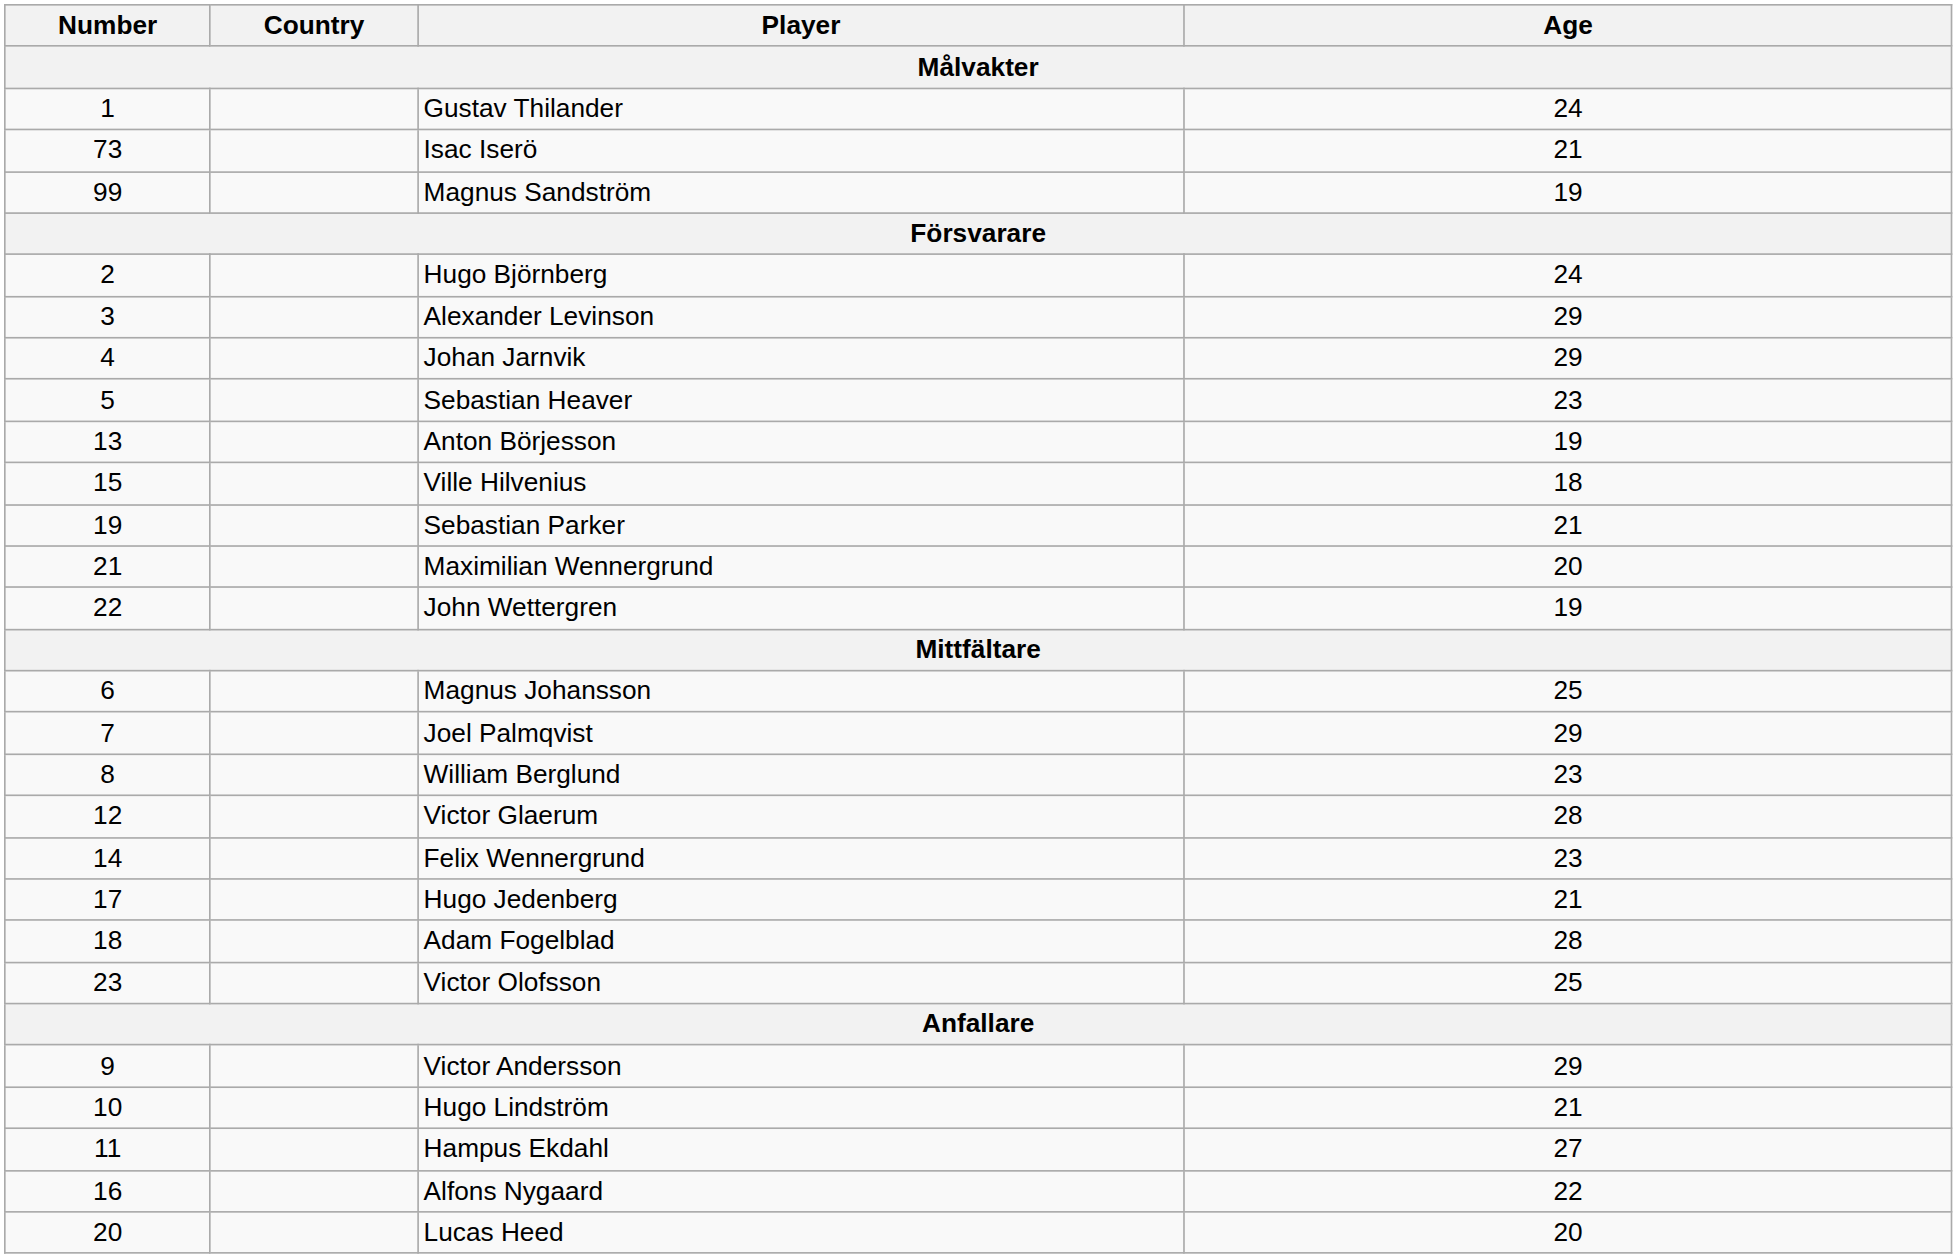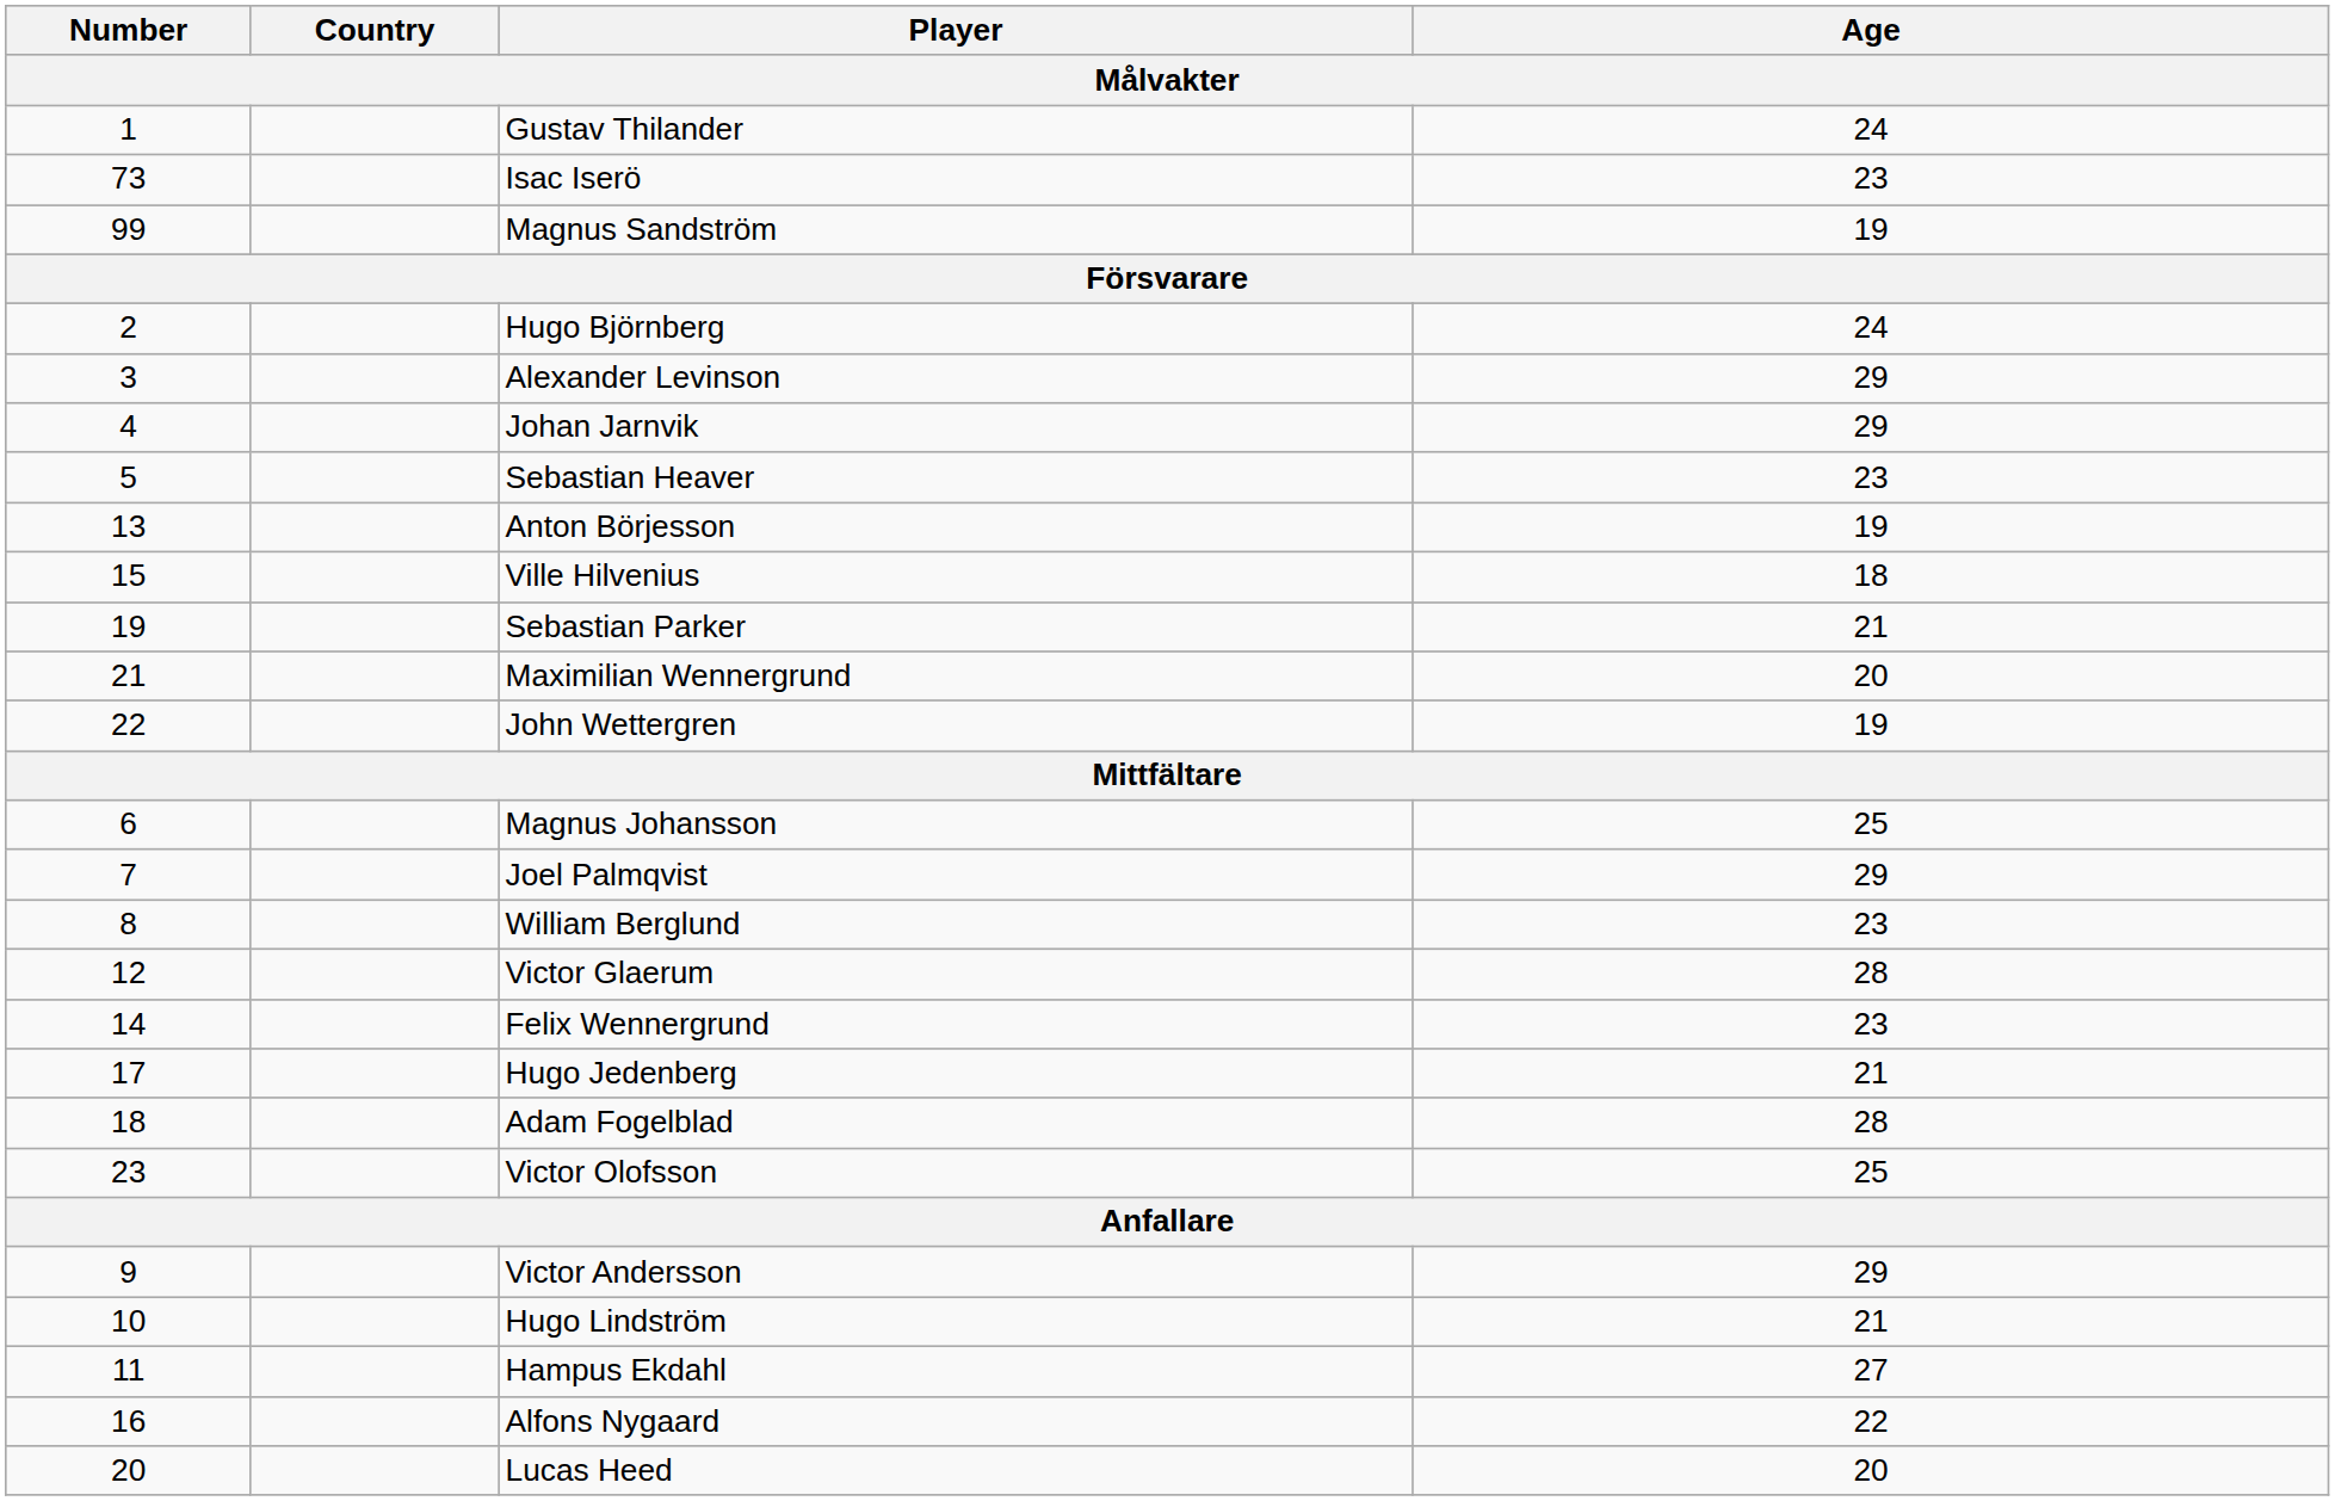 <table class="wikitable" width=75%>
 <tr>
 <th width=5%>Number</th>
 <th width=5%>Country</th>
 <th width=20%>Player</th>
 <th width=20%>Age</th>
 </tr>
 <tr>
 <th colspan="7">Målvakter</th>
 </tr>
 <tr>
 <td align=center>1</td>
 <td align=center></td>
 <td>Gustav Thilander</td>
 <td align=center>24</td>
 </tr>
 <tr>
 <td align=center>73</td>
 <td align=center></td>
 <td>Isac Iserö</td>
-<td align=center>21</td>
+<td align=center>23</td>
 </tr>
 <tr>
 <td align=center>99</td>
 <td align=center></td>
 <td>Magnus Sandström</td>
 <td align=center>19</td>
 </tr>
 <tr>
 <th colspan="7">Försvarare</th>
 </tr>
 <tr>
 <td align=center>2</td>
 <td align=center></td>
 <td>Hugo Björnberg</td>
 <td align=center>24</td>
 </tr>
 <tr>
 <td align=center>3</td>
 <td align=center></td>
 <td>Alexander Levinson</td>
 <td align=center>29</td>
 </tr>
 <tr>
 <td align=center>4</td>
 <td align=center></td>
 <td>Johan Jarnvik</td>
 <td align=center>29</td>
 </tr>
 <tr>
 <td align=center>5</td>
 <td align=center></td>
 <td>Sebastian Heaver</td>
 <td align=center>23</td>
 </tr>
 <tr>
 <td align=center>13</td>
 <td align=center></td>
 <td>Anton Börjesson</td>
 <td align=center>19</td>
 </tr>
 <tr>
 <td align=center>15</td>
 <td align=center></td>
 <td>Ville Hilvenius</td>
 <td align=center>18</td>
 </tr>
 <tr>
 <td align=center>19</td>
 <td align=center></td>
 <td>Sebastian Parker</td>
 <td align=center>21</td>
 </tr>
 <tr>
 <td align=center>21</td>
 <td align=center></td>
 <td>Maximilian Wennergrund</td>
 <td align=center>20</td>
 </tr>
 <tr>
 <td align=center>22</td>
 <td align=center></td>
 <td>John Wettergren</td>
 <td align=center>19</td>
 </tr>
 <tr>
 <th colspan="7">Mittfältare</th>
 </tr>
 <tr>
 <td align=center>6</td>
 <td align=center></td>
 <td>Magnus Johansson</td>
 <td align=center>25</td>
 </tr>
 <tr>
 <td align=center>7</td>
 <td align=center></td>
 <td>Joel Palmqvist</td>
 <td align=center>29</td>
 </tr>
 <tr>
 <td align=center>8</td>
 <td align=center></td>
 <td>William Berglund</td>
 <td align=center>23</td>
 </tr>
 <tr>
 <td align=center>12</td>
 <td align=center></td>
 <td>Victor Glaerum</td>
 <td align=center>28</td>
 </tr>
 <tr>
 <td align=center>14</td>
 <td align=center></td>
 <td>Felix Wennergrund</td>
 <td align=center>23</td>
 </tr>
 <tr>
 <td align=center>17</td>
 <td align=center></td>
 <td>Hugo Jedenberg</td>
 <td align=center>21</td>
 </tr>
 <tr>
 <td align=center>18</td>
 <td align=center></td>
 <td>Adam Fogelblad</td>
 <td align=center>28</td>
 </tr>
 <tr>
 <td align=center>23</td>
 <td align=center></td>
 <td>Victor Olofsson</td>
 <td align=center>25</td>
 </tr>
 <tr>
 <th colspan="7">Anfallare</th>
 </tr>
 <tr>
 <td align=center>9</td>
 <td align=center></td>
 <td>Victor Andersson</td>
 <td align=center>29</td>
 </tr>
 <tr>
 <td align=center>10</td>
 <td align=center></td>
 <td>Hugo Lindström</td>
 <td align=center>21</td>
 </tr>
 <tr>
 <td align=center>11</td>
 <td align=center></td>
 <td>Hampus Ekdahl</td>
 <td align=center>27</td>
 </tr>
 <tr>
 <td align=center>16</td>
 <td align=center></td>
 <td>Alfons Nygaard</td>
 <td align=center>22</td>
 </tr>
 <tr>
 <td align=center>20</td>
 <td align=center></td>
 <td>Lucas Heed</td>
 <td align=center>20</td>
 </tr>
 </table>
